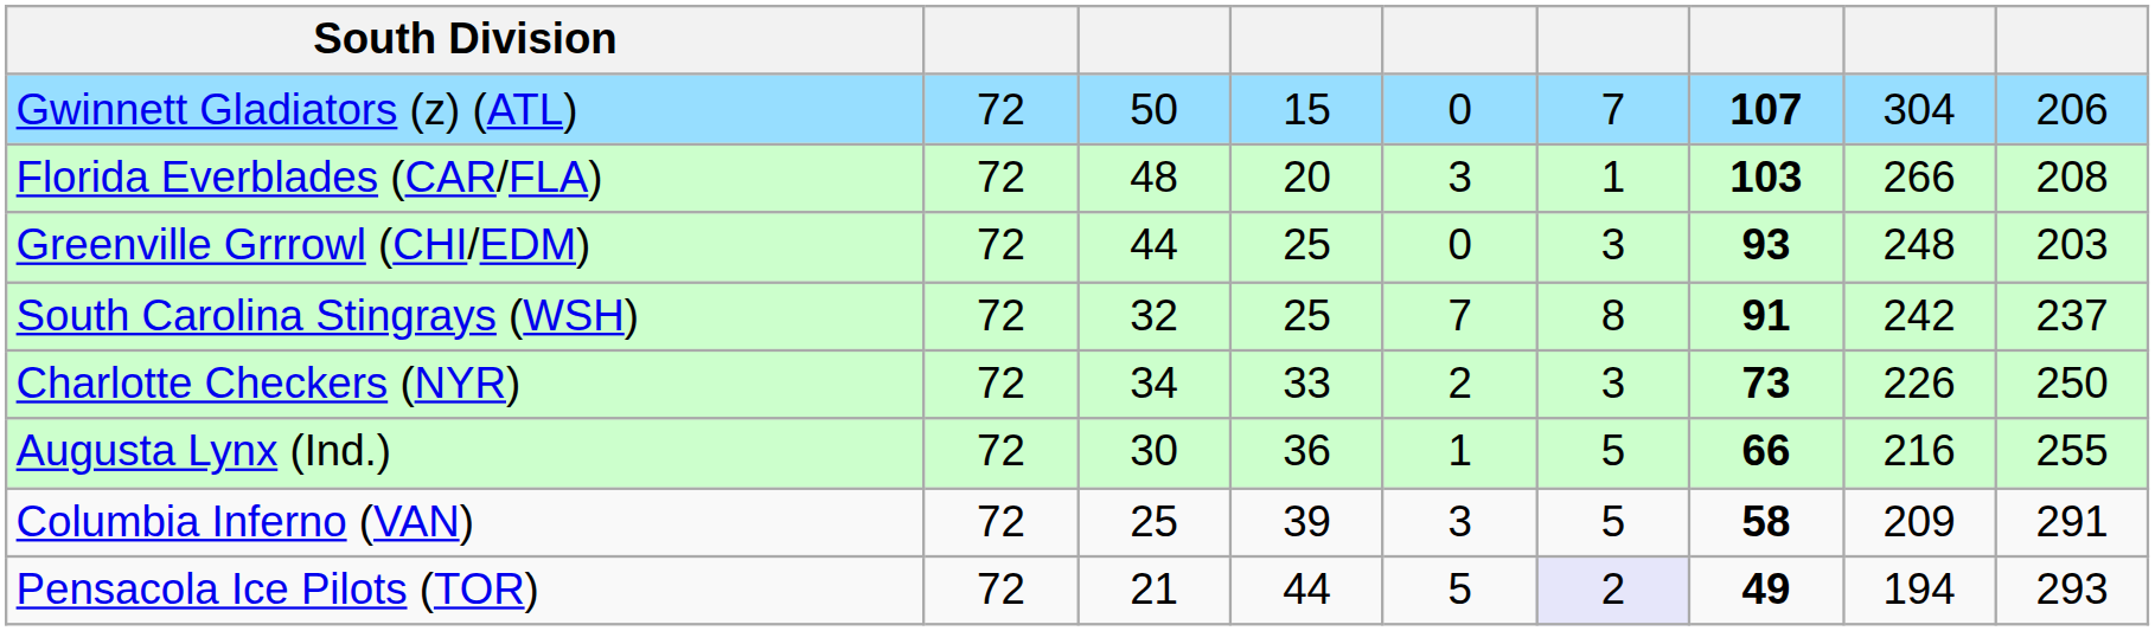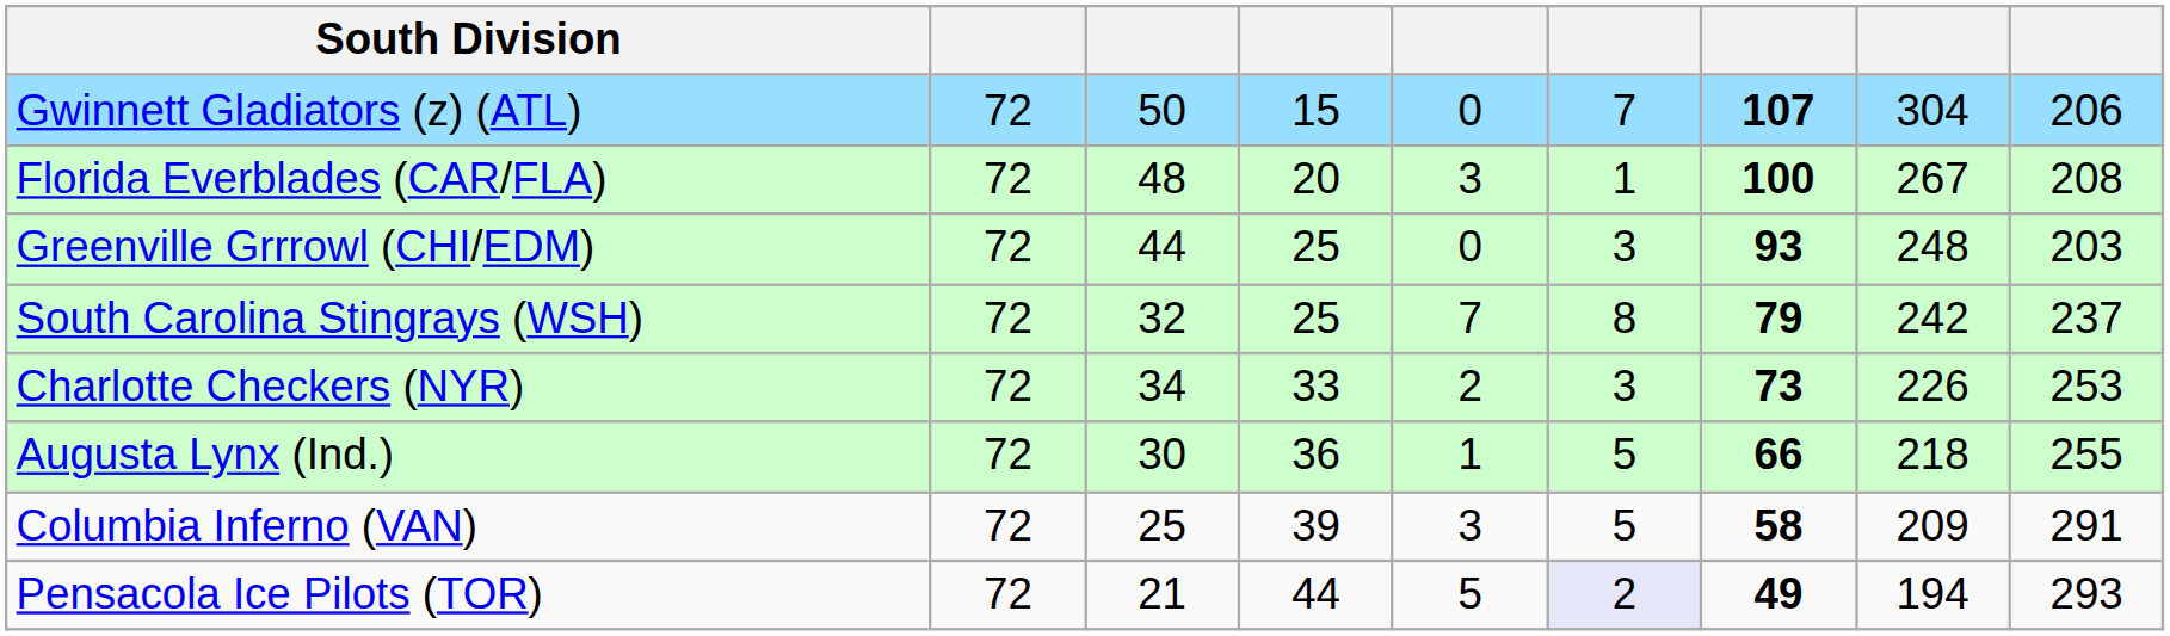 <table class="wikitable sortable" style="text-align:center">
 <tr>
 <th style="width:30%;" class="unsortable">South Division</th>
 <th style="width:5%;"></th>
 <th style="width:5%;"></th>
 <th style="width:5%;"></th>
 <th style="width:5%;"></th>
 <th style="width:5%;"></th>
 <th style="width:5%;"></th>
 <th style="width:5%;"></th>
 <th style="width:5%;"></th>
 </tr>
 <tr bgcolor="#97DEFF">
 <td align=left><a href='#'>Gwinnett Gladiators</a> (z) (<a href='#'>ATL</a>)</td>
 <td>72</td>
 <td>50</td>
 <td>15</td>
 <td>0</td>
 <td>7</td>
 <td><strong>107</strong></td>
 <td>304</td>
 <td>206</td>
 </tr>
 <tr bgcolor="#ccffcc">
 <td align=left><a href='#'>Florida Everblades</a> (<a href='#'>CAR</a>/<a href='#'>FLA</a>)</td>
 <td>72</td>
 <td>48</td>
 <td>20</td>
 <td>3</td>
 <td>1</td>
-<td><strong>103</strong></td>
-<td>266</td>
+<td><strong>100</strong></td>
+<td>267</td>
 <td>208</td>
 </tr>
 <tr bgcolor="#ccffcc">
 <td align=left><a href='#'>Greenville Grrrowl</a> (<a href='#'>CHI</a>/<a href='#'>EDM</a>)</td>
 <td>72</td>
 <td>44</td>
 <td>25</td>
 <td>0</td>
 <td>3</td>
 <td><strong>93</strong></td>
 <td>248</td>
 <td>203</td>
 </tr>
 <tr bgcolor="#ccffcc">
 <td align=left><a href='#'>South Carolina Stingrays</a> (<a href='#'>WSH</a>)</td>
 <td>72</td>
 <td>32</td>
 <td>25</td>
 <td>7</td>
 <td>8</td>
-<td><strong>91</strong></td>
+<td><strong>79</strong></td>
 <td>242</td>
 <td>237</td>
 </tr>
 <tr bgcolor="#ccffcc">
 <td align=left><a href='#'>Charlotte Checkers</a> (<a href='#'>NYR</a>)</td>
 <td>72</td>
 <td>34</td>
 <td>33</td>
 <td>2</td>
 <td>3</td>
 <td><strong>73</strong></td>
 <td>226</td>
-<td>250</td>
+<td>253</td>
 </tr>
 <tr bgcolor="#ccffcc">
 <td align=left><a href='#'>Augusta Lynx</a> (Ind.)</td>
 <td>72</td>
 <td>30</td>
 <td>36</td>
 <td>1</td>
 <td>5</td>
 <td><strong>66</strong></td>
-<td>216</td>
+<td>218</td>
 <td>255</td>
 </tr>
 <tr>
 <td align=left><a href='#'>Columbia Inferno</a> (<a href='#'>VAN</a>)</td>
 <td>72</td>
 <td>25</td>
 <td>39</td>
 <td>3</td>
 <td>5</td>
 <td><strong>58</strong></td>
 <td>209</td>
 <td>291</td>
 </tr>
 <tr>
 <td align=left><a href='#'>Pensacola Ice Pilots</a> (<a href='#'>TOR</a>)</td>
 <td>72</td>
 <td>21</td>
 <td>44</td>
 <td>5</td>
 <td style="background: lavender;">2</td>
 <td><strong>49</strong></td>
 <td>194</td>
 <td>293</td>
 </tr>
 </table>
